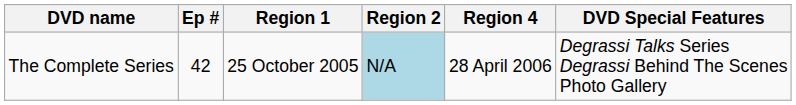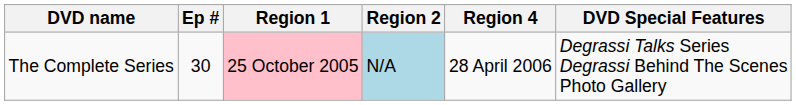 <table class="wikitable">
 <tr>
 <th>DVD name</th>
 <th>Ep #</th>
 <th>Region 1</th>
 <th>Region 2</th>
 <th>Region 4</th>
 <th>DVD Special Features</th>
 </tr>
 <tr>
 <td>The Complete Series</td>
-<td style="text-align:center;">42</td>
-<td>25 October 2005</td>
+<td style="text-align:center;">30</td>
+<td style="background: pink;">25 October 2005</td>
 <td style="background: lightblue;">N/A</td>
 <td>28 April 2006</td>
 <td><em>Degrassi Talks</em> Series<br><em>Degrassi</em> Behind The Scenes<br>Photo Gallery</td>
 </tr>
 </table>
